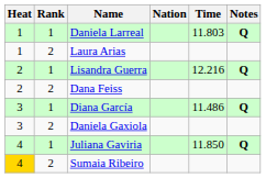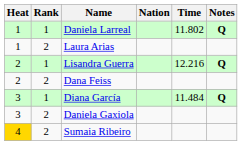 <table class="wikitable sortable" style="text-align:center">
 <tr>
 <th>Heat</th>
 <th>Rank</th>
 <th>Name</th>
 <th>Nation</th>
 <th>Time</th>
 <th>Notes</th>
 </tr>
 <tr bgcolor=ccffcc>
 <td>1</td>
 <td>1</td>
 <td align=left><a href='#'>Daniela Larreal</a></td>
 <td align=left></td>
-<td>11.803</td>
+<td>11.802</td>
 <td><strong>Q</strong></td>
 </tr>
 <tr>
 <td>1</td>
 <td>2</td>
 <td align=left><a href='#'>Laura Arias</a></td>
 <td align=left></td>
 <td></td>
 <td></td>
 </tr>
 <tr bgcolor=ccffcc>
 <td>2</td>
 <td>1</td>
 <td align=left><a href='#'>Lisandra Guerra</a></td>
 <td align=left></td>
 <td>12.216</td>
 <td><strong>Q</strong></td>
 </tr>
 <tr>
 <td>2</td>
 <td>2</td>
 <td align=left><a href='#'>Dana Feiss</a></td>
 <td align=left></td>
 <td></td>
 <td></td>
 </tr>
 <tr bgcolor=ccffcc>
 <td>3</td>
 <td>1</td>
 <td align=left><a href='#'>Diana García</a></td>
 <td align=left></td>
-<td>11.486</td>
+<td>11.484</td>
 <td><strong>Q</strong></td>
 </tr>
 <tr>
 <td>3</td>
 <td>2</td>
 <td align=left><a href='#'>Daniela Gaxiola</a></td>
 <td align=left></td>
 <td></td>
 <td></td>
 </tr>
-<tr bgcolor=ccffcc>
-<td>4</td>
-<td>1</td>
-<td align=left><a href='#'>Juliana Gaviria</a></td>
-<td align=left></td>
-<td>11.850</td>
-<td><strong>Q</strong></td>
-</tr>
 <tr>
 <td style="background: gold;">4</td>
 <td>2</td>
 <td align=left><a href='#'>Sumaia Ribeiro</a></td>
 <td align=left></td>
 <td></td>
 <td></td>
 </tr>
 </table>
